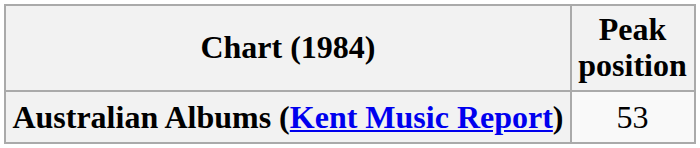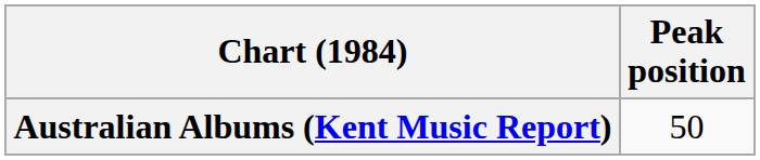 <table class="wikitable sortable plainrowheaders" style="text-align:center">
 <tr>
 <th scope="col">Chart (1984)</th>
 <th scope="col">Peak <br>position</th>
 </tr>
 <tr>
 <th scope="row">Australian Albums (<a href='#'>Kent Music Report</a>)</th>
-<td>53</td>
+<td>50</td>
 </tr>
 </table>
